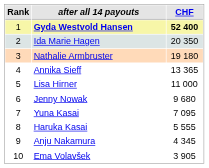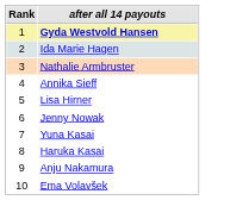 <table cellspacing="1" cellpadding="3" style="border:1px solid #AAAAAA;font-size:86%">
 <tr style="background-color: #E4E4E4;">
 <th style="border-bottom:1px solid #AAAAAA; width: 10px;">Rank</th>
 <th style="border-bottom:1px solid #AAAAAA; width: 200px;"><em>after all 14 payouts</em></th>
-<th style="border-bottom:1px solid #AAAAAA; width: 50px;"><a href='#'>CHF</a></th>
 </tr>
 <tr style="background:#f7f6a8;">
 <td align=center>1</td>
 <td><strong> <a href='#'>Gyda Westvold Hansen</a></strong></td>
-<td align=center><strong>52 400</strong></td>
 </tr>
 <tr style="background:#dce5e5;">
 <td align=center>2</td>
 <td> <a href='#'>Ida Marie Hagen</a></td>
-<td align=center>20 350</td>
 </tr>
 <tr style="background:#ffdab9;">
 <td align=center>3</td>
 <td> <a href='#'>Nathalie Armbruster</a></td>
-<td align=center>19 180</td>
 </tr>
 <tr>
 <td align=center>4</td>
 <td> <a href='#'>Annika Sieff</a></td>
-<td align=center>13 365</td>
 </tr>
 <tr>
 <td align=center>5</td>
 <td> <a href='#'>Lisa Hirner</a></td>
-<td align=center>11 000</td>
 </tr>
 <tr>
 <td align=center>6</td>
 <td> <a href='#'>Jenny Nowak</a></td>
-<td align=center>9 680</td>
 </tr>
 <tr>
 <td align=center>7</td>
 <td> <a href='#'>Yuna Kasai</a></td>
-<td align=center>7 095</td>
 </tr>
 <tr>
 <td align=center>8</td>
 <td> <a href='#'>Haruka Kasai</a></td>
-<td align=center>5 555</td>
 </tr>
 <tr>
 <td align=center>9</td>
 <td> <a href='#'>Anju Nakamura</a></td>
-<td align=center>4 345</td>
 </tr>
 <tr>
 <td align=center>10</td>
 <td> <a href='#'>Ema Volavšek</a></td>
-<td align=center>3 905</td>
 </tr>
 </table>
